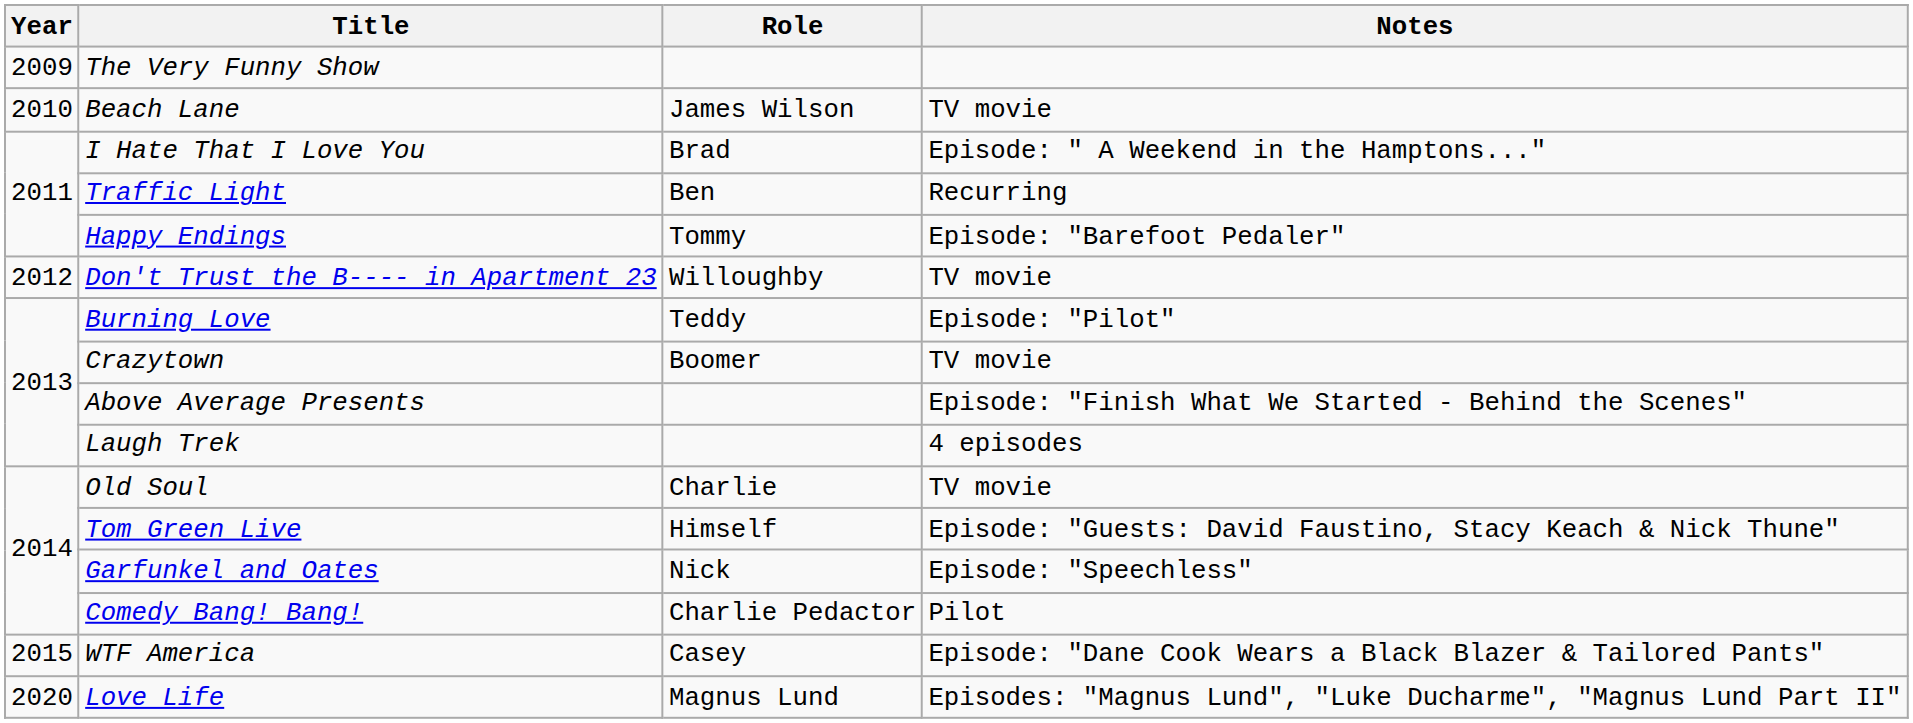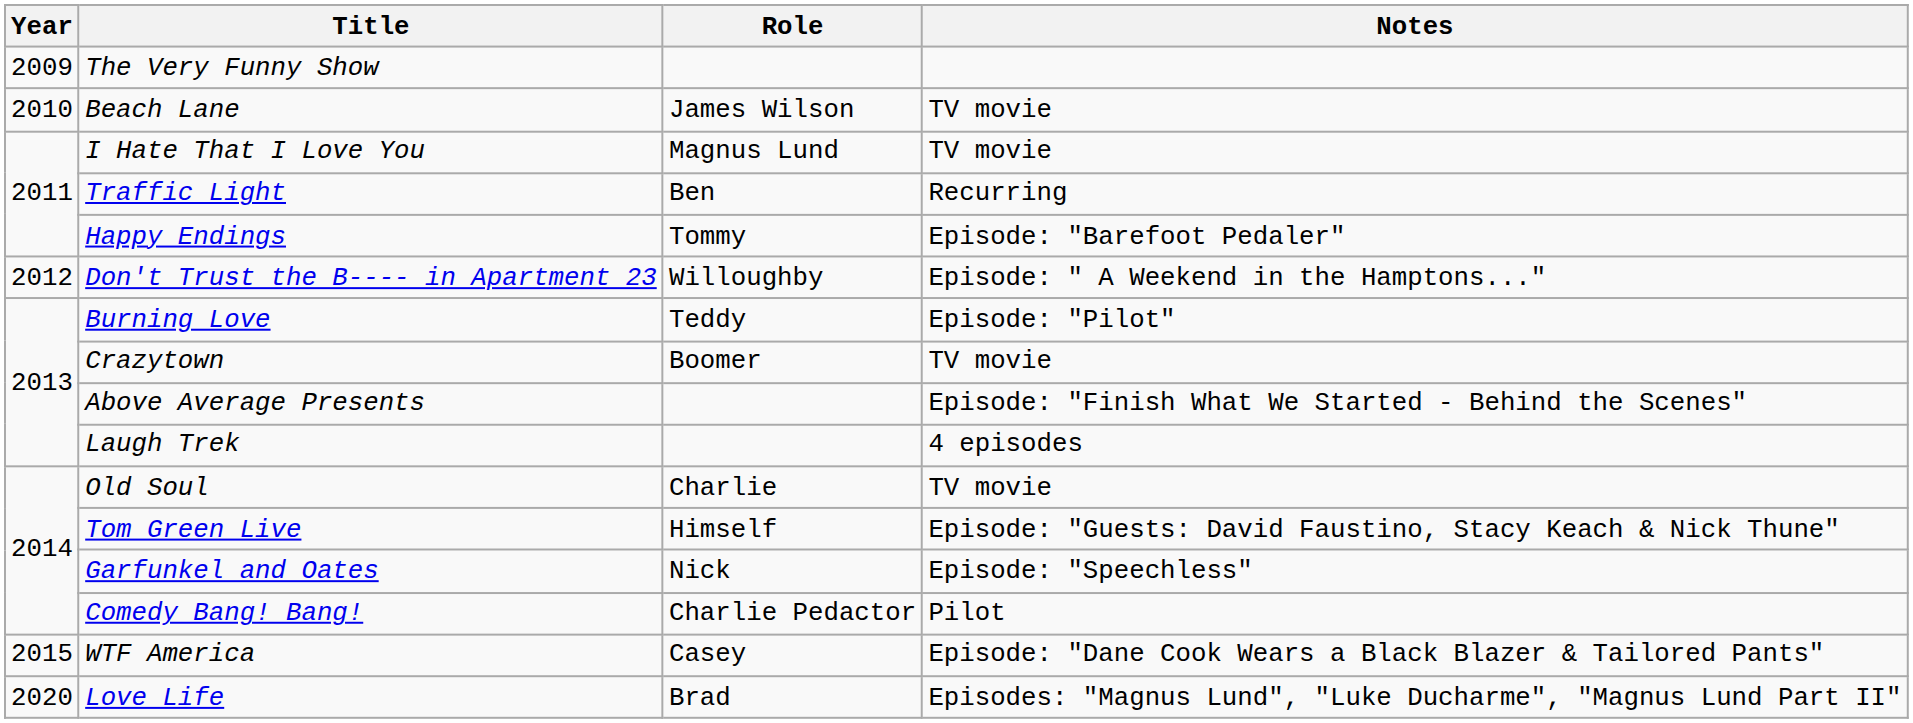 <table class = "wikitable sortable">
 <tr>
 <th>Year</th>
 <th>Title</th>
 <th>Role</th>
 <th class = "unsortable">Notes</th>
 </tr>
 <tr>
 <td>2009</td>
 <td><em>The Very Funny Show</em></td>
 <td></td>
 <td></td>
 </tr>
 <tr>
 <td>2010</td>
 <td><em>Beach Lane</em></td>
 <td>James Wilson</td>
 <td>TV movie</td>
 </tr>
 <tr>
 <td rowspan="3">2011</td>
 <td><em>I Hate That I Love You</em></td>
-<td>Brad</td>
-<td>Episode: " A Weekend in the Hamptons..."</td>
+<td>Magnus Lund</td>
+<td>TV movie</td>
 </tr>
 <tr>
 <td><em><a href='#'>Traffic Light</a></em></td>
 <td>Ben</td>
 <td>Recurring</td>
 </tr>
 <tr>
 <td><em><a href='#'>Happy Endings</a></em></td>
 <td>Tommy</td>
 <td>Episode: "Barefoot Pedaler"</td>
 </tr>
 <tr>
 <td>2012</td>
 <td><em><a href='#'>Don't Trust the B---- in Apartment 23</a></em></td>
 <td>Willoughby</td>
-<td>TV movie</td>
+<td>Episode: " A Weekend in the Hamptons..."</td>
 </tr>
 <tr>
 <td rowspan="4">2013</td>
 <td><em><a href='#'>Burning Love</a></em></td>
 <td>Teddy</td>
 <td>Episode: "Pilot"</td>
 </tr>
 <tr>
 <td><em>Crazytown</em></td>
 <td>Boomer</td>
 <td>TV movie</td>
 </tr>
 <tr>
 <td><em>Above Average Presents</em></td>
 <td></td>
 <td>Episode: "Finish What We Started - Behind the Scenes"</td>
 </tr>
 <tr>
 <td><em>Laugh Trek</em></td>
 <td></td>
 <td>4 episodes</td>
 </tr>
 <tr>
 <td rowspan="4">2014</td>
 <td><em>Old Soul</em></td>
 <td>Charlie</td>
 <td>TV movie</td>
 </tr>
 <tr>
 <td><em><a href='#'>Tom Green Live</a></em></td>
 <td>Himself</td>
 <td>Episode: "Guests: David Faustino, Stacy Keach & Nick Thune"</td>
 </tr>
 <tr>
 <td><em><a href='#'>Garfunkel and Oates</a></em></td>
 <td>Nick</td>
 <td>Episode: "Speechless"</td>
 </tr>
 <tr>
 <td><em><a href='#'>Comedy Bang! Bang!</a></em></td>
 <td>Charlie Pedactor</td>
 <td>Pilot</td>
 </tr>
 <tr>
 <td>2015</td>
 <td><em>WTF America</em></td>
 <td>Casey</td>
 <td>Episode: "Dane Cook Wears a Black Blazer & Tailored Pants"</td>
 </tr>
 <tr>
 <td>2020</td>
 <td><em><a href='#'>Love Life</a></em></td>
-<td>Magnus Lund</td>
+<td>Brad</td>
 <td>Episodes: "Magnus Lund", "Luke Ducharme", "Magnus Lund Part II"</td>
 </tr>
 </table>
